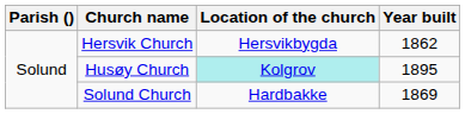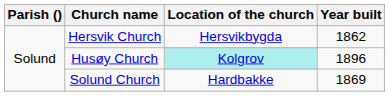 <table class="wikitable" style="text-align:center">
 <tr>
 <th>Parish ()</th>
 <th>Church name</th>
 <th>Location of the church</th>
 <th>Year built</th>
 </tr>
 <tr>
 <td rowspan="3">Solund</td>
 <td><a href='#'>Hersvik Church</a></td>
 <td><a href='#'>Hersvikbygda</a></td>
 <td>1862</td>
 </tr>
 <tr>
 <td><a href='#'>Husøy Church</a></td>
 <td style="background: paleturquoise;"><a href='#'>Kolgrov</a></td>
-<td>1895</td>
+<td>1896</td>
 </tr>
 <tr>
 <td><a href='#'>Solund Church</a></td>
 <td><a href='#'>Hardbakke</a></td>
 <td>1869</td>
 </tr>
 </table>
